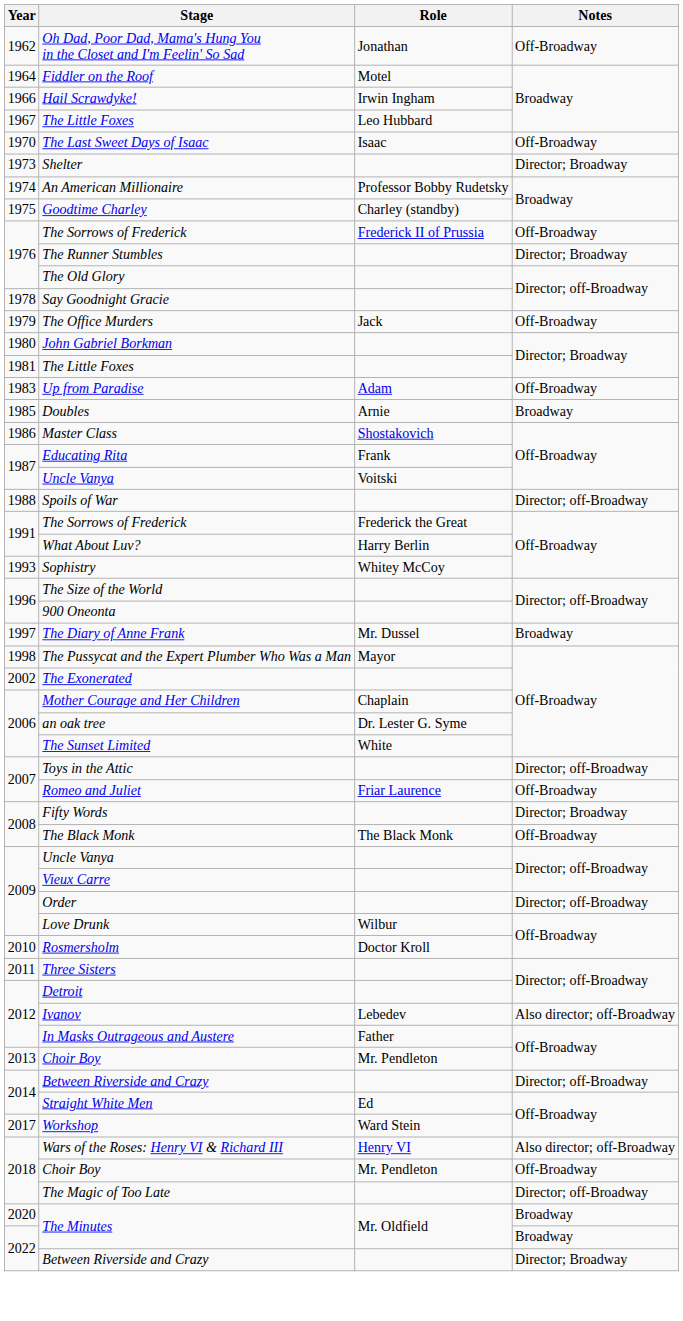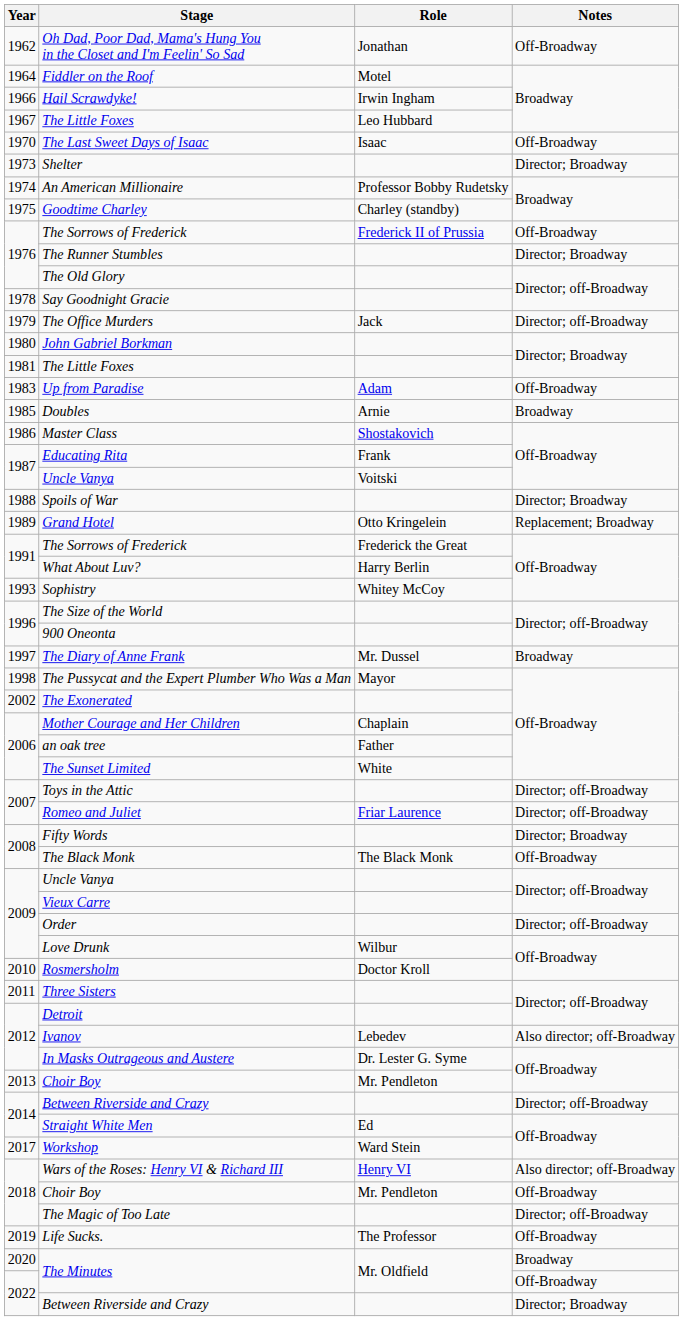 <table class="wikitable sortable">
 <tr style="text-align:center;">
 <th>Year</th>
 <th>Stage</th>
 <th>Role</th>
 <th class="unsortable">Notes</th>
 </tr>
 <tr>
 <td>1962</td>
 <td><em><a href='#'>Oh Dad, Poor Dad, Mama's Hung You <br> in the Closet and I'm Feelin' So Sad</a></em></td>
 <td>Jonathan</td>
 <td>Off-Broadway</td>
 </tr>
 <tr>
 <td>1964</td>
 <td><em><a href='#'>Fiddler on the Roof</a></em></td>
 <td>Motel</td>
 <td rowspan="3">Broadway</td>
 </tr>
 <tr>
 <td>1966</td>
 <td><em><a href='#'>Hail Scrawdyke!</a></em></td>
 <td>Irwin Ingham</td>
 </tr>
 <tr>
 <td>1967</td>
 <td><em><a href='#'>The Little Foxes</a></em></td>
 <td>Leo Hubbard</td>
 </tr>
 <tr>
 <td>1970</td>
 <td><em><a href='#'>The Last Sweet Days of Isaac</a></em></td>
 <td>Isaac</td>
 <td>Off-Broadway</td>
 </tr>
 <tr>
 <td>1973</td>
 <td><em>Shelter</em></td>
 <td></td>
 <td>Director; Broadway</td>
 </tr>
 <tr>
 <td>1974</td>
 <td><em>An American Millionaire</em></td>
 <td>Professor Bobby Rudetsky</td>
 <td rowspan="2">Broadway</td>
 </tr>
 <tr>
 <td>1975</td>
 <td><em><a href='#'>Goodtime Charley</a></em></td>
 <td>Charley (standby)</td>
 </tr>
 <tr>
 <td rowspan="3">1976</td>
 <td><em>The Sorrows of Frederick</em></td>
 <td><a href='#'>Frederick II of Prussia</a></td>
 <td>Off-Broadway</td>
 </tr>
 <tr>
 <td><em>The Runner Stumbles</em></td>
 <td></td>
 <td>Director; Broadway</td>
 </tr>
 <tr>
 <td><em>The Old Glory</em></td>
 <td></td>
 <td rowspan="2">Director; off-Broadway</td>
 </tr>
 <tr>
 <td>1978</td>
 <td><em>Say Goodnight Gracie</em></td>
 <td></td>
 </tr>
 <tr>
 <td>1979</td>
 <td><em>The Office Murders</em></td>
 <td>Jack</td>
-<td>Off-Broadway</td>
+<td>Director; off-Broadway</td>
 </tr>
 <tr>
 <td>1980</td>
 <td><em><a href='#'>John Gabriel Borkman</a></em></td>
 <td></td>
 <td rowspan="2">Director; Broadway</td>
 </tr>
 <tr>
 <td>1981</td>
 <td><em>The Little Foxes</em></td>
 <td></td>
 </tr>
 <tr>
 <td>1983</td>
 <td><em><a href='#'>Up from Paradise</a></em></td>
 <td><a href='#'>Adam</a></td>
 <td>Off-Broadway</td>
 </tr>
 <tr>
 <td>1985</td>
 <td><em>Doubles</em></td>
 <td>Arnie</td>
 <td>Broadway</td>
 </tr>
 <tr>
 <td>1986</td>
 <td><em>Master Class</em></td>
 <td><a href='#'>Shostakovich</a></td>
 <td rowspan="3">Off-Broadway</td>
 </tr>
 <tr>
 <td rowspan="2">1987</td>
 <td><em><a href='#'>Educating Rita</a></em></td>
 <td>Frank</td>
 </tr>
 <tr>
 <td><em><a href='#'>Uncle Vanya</a></em></td>
 <td>Voitski</td>
 </tr>
 <tr>
 <td>1988</td>
 <td><em>Spoils of War</em></td>
 <td></td>
-<td>Director; off-Broadway</td>
+<td>Director; Broadway</td>
+</tr>
+<tr>
+<td>1989</td>
+<td><em><a href='#'>Grand Hotel</a></em></td>
+<td>Otto Kringelein</td>
+<td>Replacement; Broadway</td>
 </tr>
 <tr>
 <td rowspan="2">1991</td>
 <td><em>The Sorrows of Frederick</em></td>
 <td>Frederick the Great</td>
 <td rowspan="3">Off-Broadway</td>
 </tr>
 <tr>
 <td><em>What About Luv?</em></td>
 <td>Harry Berlin</td>
 </tr>
 <tr>
 <td>1993</td>
 <td><em>Sophistry</em></td>
 <td>Whitey McCoy</td>
 </tr>
 <tr>
 <td rowspan="2">1996</td>
 <td><em>The Size of the World</em></td>
 <td></td>
 <td rowspan="2">Director; off-Broadway</td>
 </tr>
 <tr>
 <td><em>900 Oneonta</em></td>
 <td></td>
 </tr>
 <tr>
 <td>1997</td>
 <td><em><a href='#'>The Diary of Anne Frank</a></em></td>
 <td>Mr. Dussel</td>
 <td>Broadway</td>
 </tr>
 <tr>
 <td>1998</td>
 <td><em>The Pussycat and the Expert Plumber Who Was a Man</em></td>
 <td>Mayor</td>
 <td rowspan="5">Off-Broadway</td>
 </tr>
 <tr>
 <td>2002</td>
 <td><em><a href='#'>The Exonerated</a></em></td>
 <td></td>
 </tr>
 <tr>
 <td rowspan="3">2006</td>
 <td><em><a href='#'>Mother Courage and Her Children</a></em></td>
 <td>Chaplain</td>
 </tr>
 <tr>
 <td><em>an oak tree</em></td>
-<td>Dr. Lester G. Syme</td>
+<td>Father</td>
 </tr>
 <tr>
 <td><em><a href='#'>The Sunset Limited</a></em></td>
 <td>White</td>
 </tr>
 <tr>
 <td rowspan="2">2007</td>
 <td><em>Toys in the Attic</em></td>
 <td></td>
 <td>Director; off-Broadway</td>
 </tr>
 <tr>
 <td><em><a href='#'>Romeo and Juliet</a></em></td>
 <td><a href='#'>Friar Laurence</a></td>
-<td>Off-Broadway</td>
+<td>Director; off-Broadway</td>
 </tr>
 <tr>
 <td rowspan="2">2008</td>
 <td><em>Fifty Words</em></td>
 <td></td>
 <td>Director; Broadway</td>
 </tr>
 <tr>
 <td><em>The Black Monk</em></td>
 <td>The Black Monk</td>
 <td>Off-Broadway</td>
 </tr>
 <tr>
 <td rowspan="4">2009</td>
 <td><em>Uncle Vanya</em></td>
 <td></td>
 <td rowspan="2">Director; off-Broadway</td>
 </tr>
 <tr>
 <td><em><a href='#'>Vieux Carre</a></em></td>
 <td></td>
 </tr>
 <tr>
 <td><em>Order</em></td>
 <td></td>
 <td>Director; off-Broadway</td>
 </tr>
 <tr>
 <td><em>Love Drunk</em></td>
 <td>Wilbur</td>
 <td rowspan="2">Off-Broadway</td>
 </tr>
 <tr>
 <td>2010</td>
 <td><em><a href='#'>Rosmersholm</a></em></td>
 <td>Doctor Kroll</td>
 </tr>
 <tr>
 <td>2011</td>
 <td><em><a href='#'>Three Sisters</a></em></td>
 <td></td>
 <td rowspan="2">Director; off-Broadway</td>
 </tr>
 <tr>
 <td rowspan="3">2012</td>
 <td><em><a href='#'>Detroit</a></em></td>
 <td></td>
 </tr>
 <tr>
 <td><em><a href='#'>Ivanov</a></em></td>
 <td>Lebedev</td>
 <td>Also director; off-Broadway</td>
 </tr>
 <tr>
 <td><em><a href='#'>In Masks Outrageous and Austere</a></em></td>
-<td>Father</td>
+<td>Dr. Lester G. Syme</td>
 <td rowspan="2">Off-Broadway</td>
 </tr>
 <tr>
 <td>2013</td>
 <td><em><a href='#'>Choir Boy</a></em></td>
 <td>Mr. Pendleton</td>
 </tr>
 <tr>
 <td rowspan="2">2014</td>
 <td><em><a href='#'>Between Riverside and Crazy</a></em></td>
 <td></td>
 <td>Director; off-Broadway</td>
 </tr>
 <tr>
 <td><em><a href='#'>Straight White Men</a></em></td>
 <td>Ed</td>
 <td rowspan="2">Off-Broadway</td>
 </tr>
 <tr>
 <td>2017</td>
 <td><em><a href='#'>Workshop</a></em></td>
 <td>Ward Stein</td>
 </tr>
 <tr>
 <td rowspan="3">2018</td>
 <td><em>Wars of the Roses: <a href='#'>Henry VI</a> & <a href='#'>Richard III</a></em></td>
 <td><a href='#'>Henry VI</a></td>
 <td>Also director; off-Broadway</td>
 </tr>
 <tr>
 <td><em>Choir Boy</em></td>
 <td>Mr. Pendleton</td>
 <td>Off-Broadway</td>
 </tr>
 <tr>
 <td><em>The Magic of Too Late</em></td>
 <td></td>
 <td>Director; off-Broadway</td>
 </tr>
 <tr>
+<td>2019</td>
+<td><em>Life Sucks.</em></td>
+<td>The Professor</td>
+<td>Off-Broadway</td>
+</tr>
+<tr>
 <td>2020</td>
 <td rowspan="2"><em><a href='#'>The Minutes</a></em></td>
 <td rowspan="2">Mr. Oldfield</td>
 <td>Broadway</td>
 </tr>
 <tr>
 <td rowspan="2">2022</td>
-<td>Broadway</td>
+<td>Off-Broadway</td>
 </tr>
 <tr>
 <td><em>Between Riverside and Crazy</em></td>
 <td></td>
 <td>Director; Broadway</td>
 </tr>
 </table>
